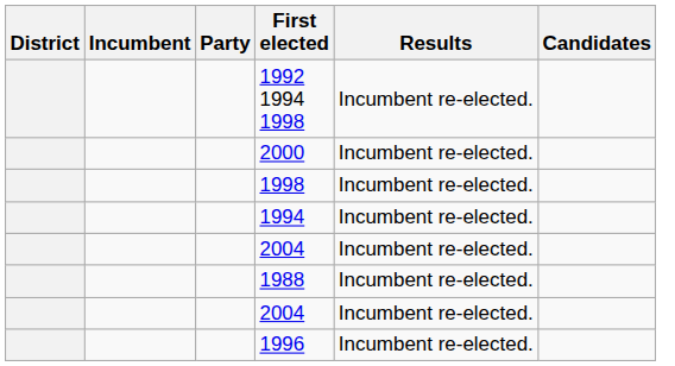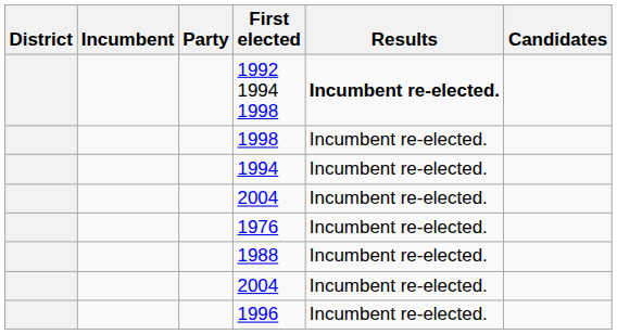 <table class="wikitable sortable">
 <tr valign=bottom>
 <th>District</th>
 <th>Incumbent</th>
 <th>Party</th>
 <th>First<br>elected</th>
 <th>Results</th>
 <th>Candidates</th>
 </tr>
 <tr>
 <th></th>
 <td></td>
 <td></td>
 <td><a href='#'>1992</a><br>1994 <br><a href='#'>1998</a></td>
-<td>Incumbent re-elected.</td>
-<td nowrap></td>
-</tr>
-<tr>
-<th></th>
-<td></td>
-<td></td>
-<td><a href='#'>2000</a></td>
-<td>Incumbent re-elected.</td>
+<td><strong>Incumbent re-elected.</strong></td>
 <td nowrap></td>
 </tr>
 <tr>
 <th></th>
 <td></td>
 <td></td>
 <td><a href='#'>1998</a></td>
 <td>Incumbent re-elected.</td>
 <td nowrap></td>
 </tr>
 <tr>
 <th></th>
 <td></td>
 <td></td>
 <td><a href='#'>1994</a></td>
 <td>Incumbent re-elected.</td>
 <td nowrap></td>
 </tr>
 <tr>
 <th></th>
 <td></td>
 <td></td>
 <td><a href='#'>2004</a></td>
 <td>Incumbent re-elected.</td>
 <td nowrap></td>
 </tr>
 <tr>
 <th></th>
 <td></td>
 <td></td>
+<td><a href='#'>1976</a></td>
+<td>Incumbent re-elected.</td>
+<td nowrap></td>
+</tr>
+<tr>
+<th></th>
+<td></td>
+<td></td>
 <td><a href='#'>1988</a></td>
 <td>Incumbent re-elected.</td>
 <td nowrap></td>
 </tr>
 <tr>
 <th></th>
 <td></td>
 <td></td>
 <td><a href='#'>2004</a></td>
 <td>Incumbent re-elected.</td>
 <td nowrap></td>
 </tr>
 <tr>
 <th></th>
 <td></td>
 <td></td>
 <td><a href='#'>1996</a></td>
 <td>Incumbent re-elected.</td>
 <td nowrap></td>
 </tr>
 </table>
